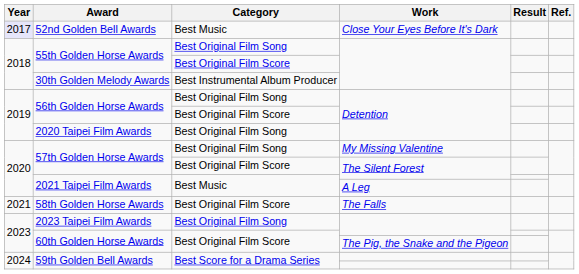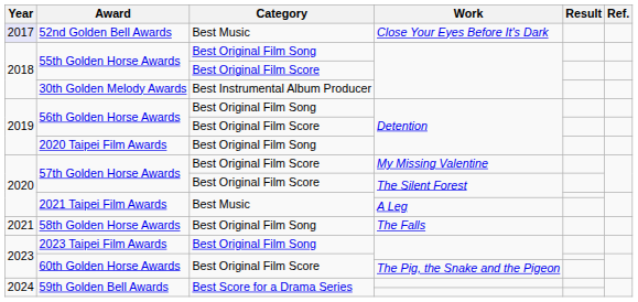 <table class="wikitable plainrowheaders">
 <tr>
 <th>Year</th>
 <th>Award</th>
 <th>Category</th>
 <th>Work</th>
 <th>Result</th>
 <th>Ref.</th>
 </tr>
 <tr>
 <td style="background: lavender;">2017</td>
 <td><a href='#'>52nd Golden Bell Awards</a></td>
 <td>Best Music</td>
 <td><em><a href='#'>Close Your Eyes Before It's Dark</a></em></td>
 <td></td>
 <td></td>
 </tr>
 <tr>
 <td rowspan="3">2018</td>
 <td rowspan="2"><a href='#'>55th Golden Horse Awards</a></td>
 <td><a href='#'>Best Original Film Song</a></td>
 <td rowspan="3"><em></em></td>
 <td></td>
 <td></td>
 </tr>
 <tr>
 <td><a href='#'>Best Original Film Score</a></td>
 <td></td>
 <td></td>
 </tr>
 <tr>
 <td><a href='#'>30th Golden Melody Awards</a></td>
 <td>Best Instrumental Album Producer</td>
 <td></td>
 <td></td>
 </tr>
 <tr>
 <td rowspan="3">2019</td>
 <td rowspan="2"><a href='#'>56th Golden Horse Awards</a></td>
 <td>Best Original Film Song</td>
 <td rowspan="3"><em><a href='#'>Detention</a></em></td>
 <td></td>
 <td></td>
 </tr>
 <tr>
 <td>Best Original Film Score</td>
 <td></td>
 <td></td>
 </tr>
 <tr>
 <td><a href='#'>2020 Taipei Film Awards</a></td>
 <td>Best Original Film Song</td>
 <td></td>
 <td></td>
 </tr>
 <tr>
 <td rowspan="4">2020</td>
 <td rowspan="2"><a href='#'>57th Golden Horse Awards</a></td>
-<td>Best Original Film Song</td>
+<td>Best Original Film Score</td>
 <td><em><a href='#'>My Missing Valentine</a></em></td>
 <td></td>
 <td rowspan="2"></td>
 </tr>
 <tr>
 <td>Best Original Film Score</td>
 <td rowspan="2"><em><a href='#'>The Silent Forest</a></em></td>
 <td></td>
 </tr>
 <tr>
 <td rowspan="2"><a href='#'>2021 Taipei Film Awards</a></td>
 <td rowspan="2">Best Music</td>
 <td></td>
 <td rowspan="2"></td>
 </tr>
 <tr>
 <td><em><a href='#'>A Leg</a></em></td>
 <td></td>
 </tr>
 <tr>
 <td>2021</td>
 <td><a href='#'>58th Golden Horse Awards</a></td>
-<td>Best Original Film Score</td>
+<td>Best Original Film Song</td>
 <td><em><a href='#'>The Falls</a></em></td>
 <td></td>
 <td></td>
 </tr>
 <tr>
 <td rowspan="3">2023</td>
 <td><a href='#'>2023 Taipei Film Awards</a></td>
 <td><a href='#'>Best Original Film Song</a></td>
 <td rowspan="2"><em></em></td>
 <td></td>
 <td></td>
 </tr>
 <tr>
 <td rowspan="2"><a href='#'>60th Golden Horse Awards</a></td>
 <td rowspan="2">Best Original Film Score</td>
 <td></td>
 <td rowspan="2"></td>
 </tr>
 <tr>
 <td><em><a href='#'>The Pig, the Snake and the Pigeon</a></em></td>
 <td></td>
 </tr>
 <tr>
 <td rowspan="2">2024</td>
 <td rowspan="2"><a href='#'>59th Golden Bell Awards</a></td>
 <td rowspan="2"><a href='#'>Best Score for a Drama Series</a></td>
 <td><em></em></td>
 <td></td>
 <td rowspan="2"></td>
 </tr>
 <tr>
 <td><em></em></td>
 <td></td>
 </tr>
 </table>
